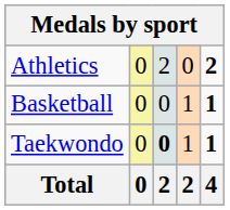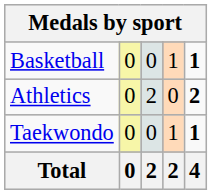 <table class="wikitable" style="font-size:90%; text-align:center;">
 <tr>
 <th colspan="5">Medals by sport</th>
+</tr>
+<tr>
+<td align="left"><a href='#'>Basketball</a></td>
+<td style="background:#F7F6A8;">0</td>
+<td style="background:#DCE5E5;">0</td>
+<td style="background:#FFDAB9;">1</td>
+<td><strong>1</strong></td>
 </tr>
 <tr>
 <td align="left"><a href='#'>Athletics</a></td>
 <td style="background:#F7F6A8;">0</td>
 <td style="background:#DCE5E5;">2</td>
 <td style="background:#FFDAB9;">0</td>
 <td><strong>2</strong></td>
 </tr>
 <tr>
-<td align="left"><a href='#'>Basketball</a></td>
+<td align="left"><a href='#'>Taekwondo</a></td>
 <td style="background:#F7F6A8;">0</td>
 <td style="background:#DCE5E5;">0</td>
-<td style="background:#FFDAB9;">1</td>
-<td><strong>1</strong></td>
-</tr>
-<tr>
-<td align="left"><a href='#'>Taekwondo</a></td>
-<td style="background:#F7F6A8;">0</td>
-<td style="background:#DCE5E5;"><strong>0</strong></td>
 <td style="background:#FFDAB9;">1</td>
 <td><strong>1</strong></td>
 </tr>
 <tr class="sortbottom">
 <th>Total</th>
 <th>0</th>
 <th>2</th>
 <th>2</th>
 <th>4</th>
 </tr>
 </table>
